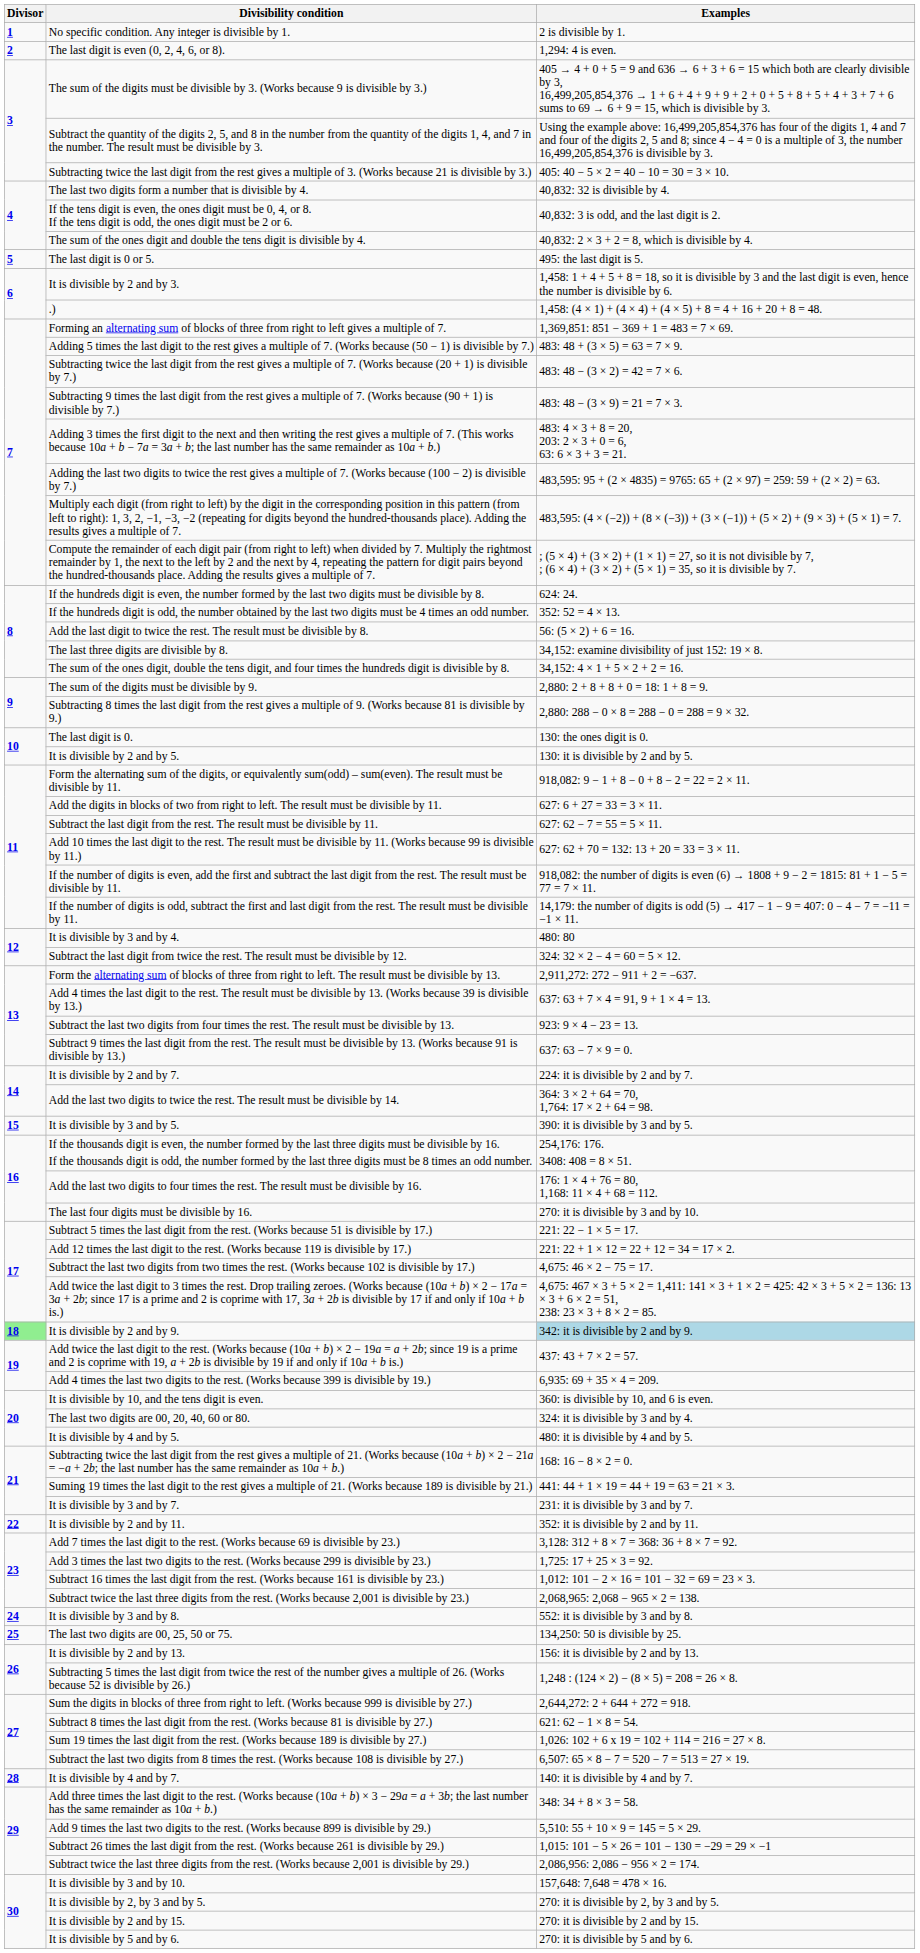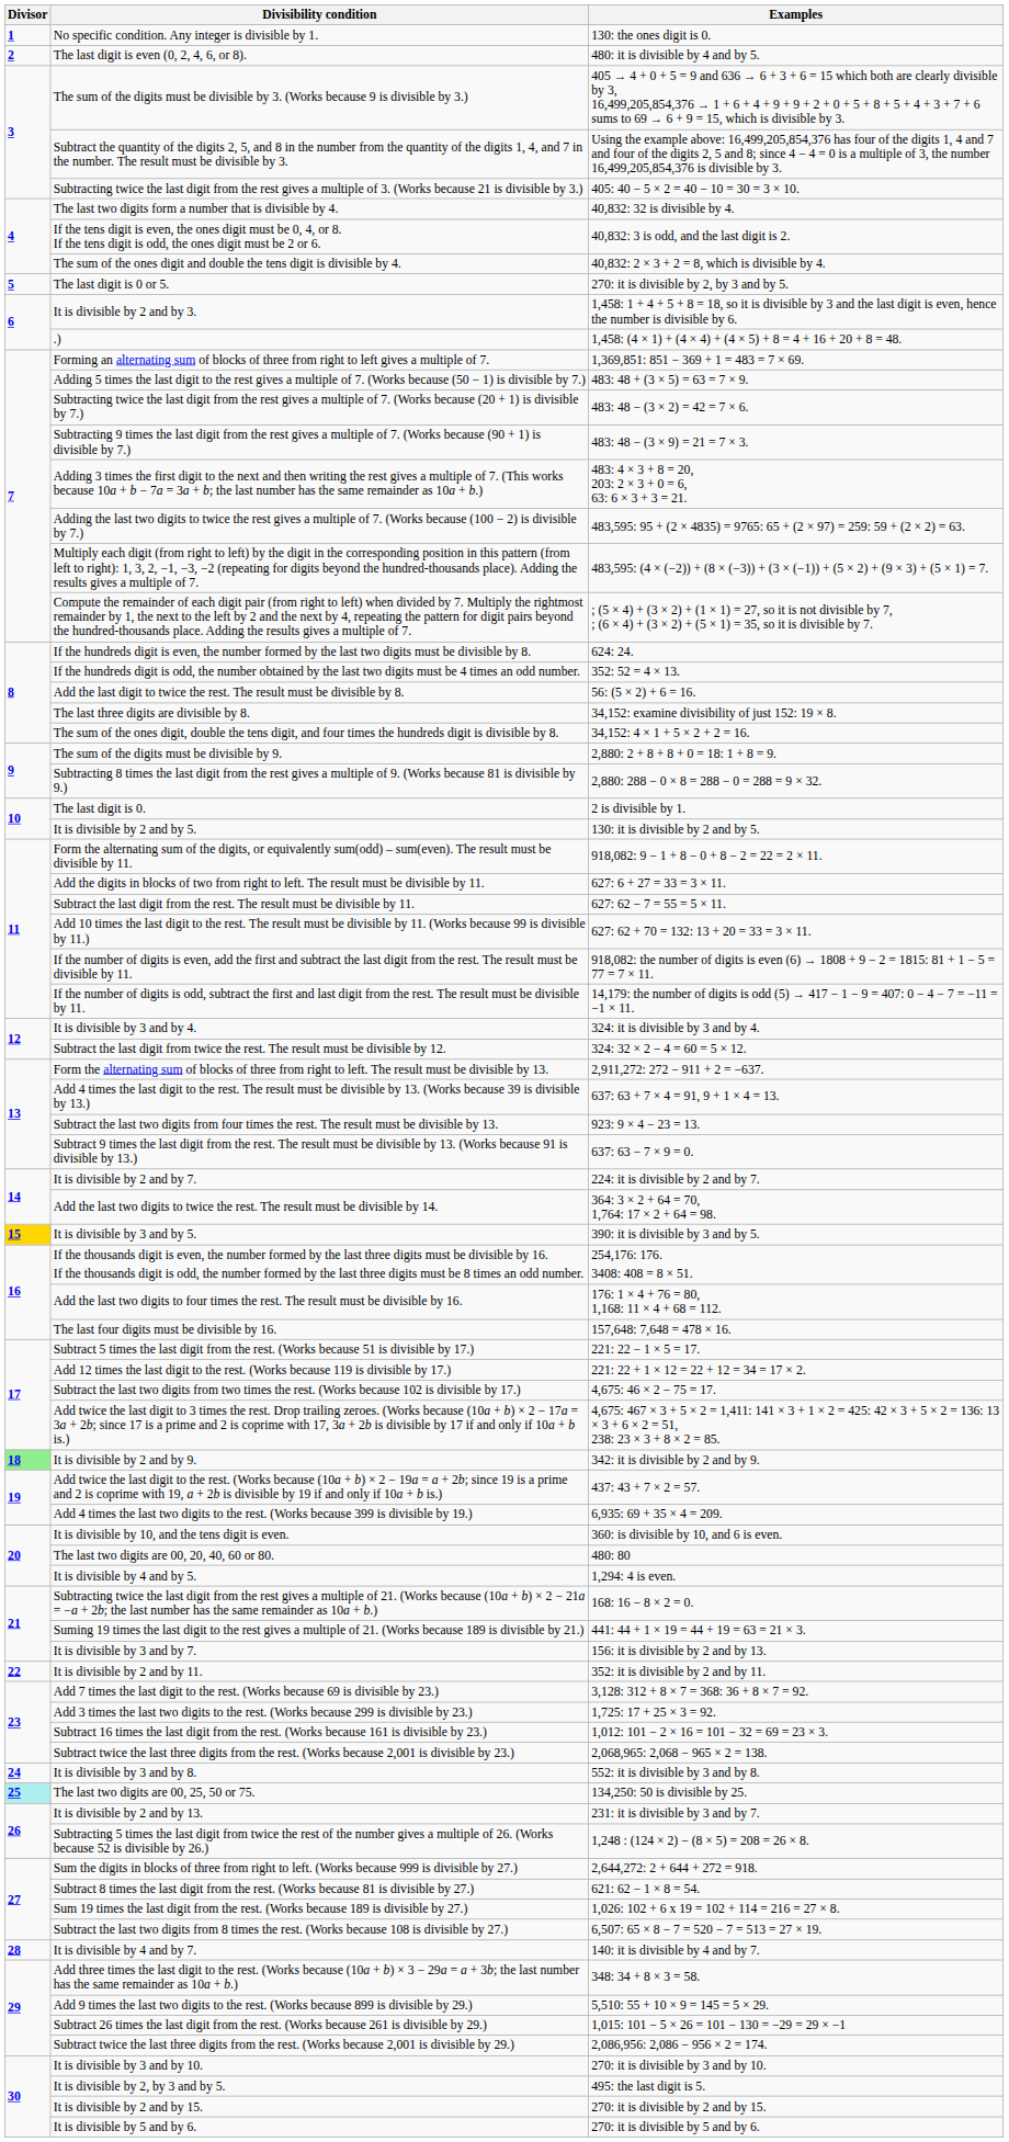 <table class="wikitable">
 <tr>
 <th>Divisor</th>
 <th>Divisibility condition</th>
 <th>Examples</th>
 </tr>
 <tr>
 <td id=1><strong><a href='#'>1</a></strong></td>
 <td>No specific condition. Any integer is divisible by 1.</td>
-<td>2 is divisible by 1.</td>
+<td>130: the ones digit is 0.</td>
 </tr>
 <tr>
 <td id=2><strong><a href='#'>2</a></strong></td>
 <td>The last digit is even (0, 2, 4, 6, or 8).</td>
-<td>1,294: 4 is even.</td>
+<td>480: it is divisible by 4 and by 5.</td>
 </tr>
 <tr>
 <td id=3 rowspan=3><strong><a href='#'>3</a></strong></td>
 <td>The sum of the digits must be divisible by 3. (Works because 9 is divisible by 3.)</td>
 <td>405 → 4 + 0 + 5 = 9 and 636 → 6 + 3 + 6 = 15 which both are clearly divisible by 3,<br>16,499,205,854,376 → 1 + 6 + 4 + 9 + 9 + 2 + 0 + 5 + 8 + 5 + 4 + 3 + 7 + 6 sums to 69 → 6 + 9 = 15, which is divisible by 3.</td>
 </tr>
 <tr>
 <td>Subtract the quantity of the digits 2, 5, and 8 in the number from the quantity of the digits 1, 4, and 7 in the number.  The result must be divisible by 3.</td>
 <td>Using the example above: 16,499,205,854,376 has four of the digits 1, 4 and 7 and four of the digits 2, 5 and 8; since 4 − 4 = 0 is a multiple of 3, the number 16,499,205,854,376 is divisible by 3.</td>
 </tr>
 <tr>
 <td>Subtracting twice the last digit from the rest gives a multiple of 3. (Works because 21 is divisible by 3.)</td>
 <td>405: 40 − 5 × 2 = 40 − 10 = 30 = 3 × 10.</td>
 </tr>
 <tr>
 <td id=4 rowspan=3><strong><a href='#'>4</a></strong></td>
 <td>The last two digits form a number that is divisible by 4.</td>
 <td>40,832: 32 is divisible by 4.</td>
 </tr>
 <tr>
 <td>If the tens digit is even, the ones digit must be 0, 4, or 8.<br>If the tens digit is odd, the ones digit must be 2 or 6.</td>
 <td>40,832: 3 is odd, and the last digit is 2.</td>
 </tr>
 <tr>
 <td>The sum of the ones digit and double the tens digit is divisible by 4.</td>
 <td>40,832: 2 × 3 + 2 = 8, which is divisible by 4.</td>
 </tr>
 <tr>
 <td id=5><strong><a href='#'>5</a></strong></td>
 <td>The last digit is 0 or 5.</td>
-<td>495: the last digit is 5.</td>
+<td>270: it is divisible by 2, by 3 and by 5.</td>
 </tr>
 <tr>
 <td id=6 rowspan=2><strong><a href='#'>6</a></strong></td>
 <td>It is divisible by 2 and by 3.</td>
 <td>1,458: 1 + 4 + 5 + 8 = 18, so it is divisible by 3 and the last digit is even, hence the number is divisible by 6.</td>
 </tr>
 <tr>
 <td>.)</td>
 <td>1,458: (4 × 1) + (4 × 4) + (4 × 5) + 8 = 4 + 16 + 20 + 8 = 48.</td>
 </tr>
 <tr>
 <td id=7 rowspan=8><strong><a href='#'>7</a></strong></td>
 <td>Forming an <a href='#'>alternating sum</a> of blocks of three from right to left gives a multiple of 7.</td>
 <td>1,369,851: 851 − 369 + 1 = 483 = 7 × 69.</td>
 </tr>
 <tr>
 <td>Adding 5 times the last digit to the rest gives a multiple of 7. (Works because (50 − 1) is divisible by 7.)</td>
 <td>483: 48 + (3 × 5) = 63 = 7 × 9.</td>
 </tr>
 <tr>
 <td>Subtracting twice the last digit from the rest gives a multiple of 7. (Works because (20 + 1) is divisible by 7.)</td>
 <td>483: 48 − (3 × 2) = 42 = 7 × 6.</td>
 </tr>
 <tr>
 <td>Subtracting 9 times the last digit from the rest gives a multiple of 7. (Works because (90 + 1) is divisible by 7.)</td>
 <td>483: 48 − (3 × 9) = 21 = 7 × 3.</td>
 </tr>
 <tr>
 <td>Adding 3 times the first digit to the next and then writing the rest gives a multiple of 7. (This works because 10<em>a</em> + <em>b</em> − 7<em>a</em> = 3<em>a</em> + <em>b</em>; the last number has the same remainder as 10<em>a</em> + <em>b</em>.)</td>
 <td>483: 4 × 3 + 8 = 20,<br> 203: 2 × 3 + 0 = 6,<br> 63: 6 × 3 + 3 = 21.</td>
 </tr>
 <tr>
 <td>Adding the last two digits to twice the rest gives a multiple of 7. (Works because (100 − 2) is divisible by 7.)</td>
 <td>483,595: 95 + (2 × 4835) = 9765: 65 + (2 × 97) = 259: 59 + (2 × 2) = 63.</td>
 </tr>
 <tr>
 <td>Multiply each digit (from right to left) by the digit in the corresponding position in this pattern (from left to right): 1, 3, 2, −1, −3, −2 (repeating for digits beyond the hundred-thousands place). Adding the results gives a multiple of 7.</td>
 <td>483,595: (4 × (−2)) + (8 × (−3)) + (3 × (−1)) + (5 × 2) + (9 × 3) + (5 × 1) = 7.</td>
 </tr>
 <tr>
 <td>Compute the remainder of each digit pair (from right to left) when divided by 7. Multiply the rightmost remainder by 1, the next to the left by 2 and the next by 4, repeating the pattern for digit pairs beyond the hundred-thousands place. Adding the results gives a multiple of 7.</td>
 <td>; (5 × 4) + (3 × 2) + (1 × 1) = 27, so it is not divisible by 7,<br>; (6 × 4) + (3 × 2) + (5 × 1) = 35, so it is divisible by 7.</td>
 </tr>
 <tr>
 <td id=8 rowspan=5><strong><a href='#'>8</a></strong></td>
 <td>If the hundreds digit is even, the number formed by the last two digits must be divisible by 8.</td>
 <td>624: 24.</td>
 </tr>
 <tr>
 <td>If the hundreds digit is odd, the number obtained by the last two digits must be 4 times an odd number.</td>
 <td>352: 52 = 4 × 13.</td>
 </tr>
 <tr>
 <td>Add the last digit to twice the rest. The result must be divisible by 8.</td>
 <td>56: (5 × 2) + 6 = 16.</td>
 </tr>
 <tr>
 <td>The last three digits are divisible by 8.</td>
 <td>34,152: examine divisibility of just 152: 19 × 8.</td>
 </tr>
 <tr>
 <td>The sum of the ones digit, double the tens digit, and four times the hundreds digit is divisible by 8.</td>
 <td>34,152: 4 × 1 + 5 × 2 + 2 = 16.</td>
 </tr>
 <tr>
 <td id=9 rowspan=2><strong><a href='#'>9</a></strong></td>
 <td>The sum of the digits must be divisible by 9.</td>
 <td>2,880: 2 + 8 + 8 + 0 = 18: 1 + 8 = 9.</td>
 </tr>
 <tr>
 <td>Subtracting 8 times the last digit from the rest gives a multiple of 9. (Works because 81 is divisible by 9.)</td>
 <td>2,880: 288 − 0 × 8 = 288 − 0 = 288 = 9 × 32.</td>
 </tr>
 <tr>
 <td id=10 rowspan=2><strong><a href='#'>10</a></strong></td>
 <td>The last digit is 0.</td>
-<td>130: the ones digit is 0.</td>
+<td>2 is divisible by 1.</td>
 </tr>
 <tr>
 <td>It is divisible by 2 and by 5.</td>
 <td>130: it is divisible by 2 and by 5.</td>
 </tr>
 <tr>
 <td id=11 rowspan=6><strong><a href='#'>11</a></strong></td>
 <td>Form the alternating sum of the digits, or equivalently sum(odd) – sum(even). The result must be divisible by 11.</td>
 <td>918,082: 9 − 1 + 8 − 0 + 8 − 2 = 22 = 2 × 11.</td>
 </tr>
 <tr>
 <td>Add the digits in blocks of two from right to left. The result must be divisible by 11.</td>
 <td>627: 6 + 27 = 33 = 3 × 11.</td>
 </tr>
 <tr>
 <td>Subtract the last digit from the rest. The result must be divisible by 11.</td>
 <td>627: 62 − 7 = 55 = 5 × 11.</td>
 </tr>
 <tr>
 <td>Add 10 times the last digit to the rest. The result must be divisible by 11. (Works because 99 is divisible by 11.)</td>
 <td>627: 62 + 70 = 132: 13 + 20 = 33 = 3 × 11.</td>
 </tr>
 <tr>
 <td>If the number of digits is even, add the first and subtract the last digit from the rest. The result must be divisible by 11.</td>
 <td>918,082: the number of digits is even (6) → 1808 + 9 − 2 = 1815: 81 + 1 − 5 = 77 = 7 × 11.</td>
 </tr>
 <tr>
 <td>If the number of digits is odd, subtract the first and last digit from the rest. The result must be divisible by 11.</td>
 <td>14,179: the number of digits is odd (5) → 417 − 1 − 9 = 407: 0 − 4 − 7 = −11 = −1 × 11.</td>
 </tr>
 <tr>
 <td id=12 rowspan=2><strong><a href='#'>12</a></strong></td>
 <td>It is divisible by 3 and by 4.</td>
-<td>480: 80</td>
+<td>324: it is divisible by 3 and by 4.</td>
 </tr>
 <tr>
 <td>Subtract the last digit from twice the rest. The result must be divisible by 12.</td>
 <td>324: 32 × 2 − 4 = 60 = 5 × 12.</td>
 </tr>
 <tr>
 <td id=13 rowspan=4><strong><a href='#'>13</a></strong></td>
 <td>Form the <a href='#'>alternating sum</a> of blocks of three from right to left. The result must be divisible by 13.</td>
 <td>2,911,272: 272 − 911 + 2 = −637.</td>
 </tr>
 <tr>
 <td>Add 4 times the last digit to the rest. The result must be divisible by 13. (Works because 39 is divisible by 13.)</td>
 <td>637:  63 + 7 × 4 = 91, 9 + 1 × 4 = 13.</td>
 </tr>
 <tr>
 <td>Subtract the last two digits from four times the rest. The result must be divisible by 13.</td>
 <td>923: 9 × 4 − 23 = 13.</td>
 </tr>
 <tr>
 <td>Subtract 9 times the last digit from the rest. The result must be divisible by 13. (Works because 91 is divisible by 13.)</td>
 <td>637: 63 − 7 × 9 = 0.</td>
 </tr>
 <tr>
 <td id=14 rowspan=2><strong><a href='#'>14</a></strong></td>
 <td>It is divisible by 2 and by 7.</td>
 <td>224: it is divisible by 2 and by 7.</td>
 </tr>
 <tr>
 <td>Add the last two digits to twice the rest. The result must be divisible by 14.</td>
 <td>364: 3 × 2 + 64 = 70,<br>1,764: 17 × 2 + 64 = 98.</td>
 </tr>
 <tr>
-<td id=15><strong><a href='#'>15</a></strong></td>
+<td id=15 style="background: gold;"><strong><a href='#'>15</a></strong></td>
 <td>It is divisible by 3 and by 5.</td>
 <td>390: it is divisible by 3 and by 5.</td>
 </tr>
 <tr>
 <td id=16 rowspan=4><strong><a href='#'>16</a></strong></td>
 <td style="border-bottom: hidden;">If the thousands digit is even, the number formed by the last three digits must be divisible by 16.</td>
 <td style="border-bottom: hidden;">254,176: 176.</td>
 </tr>
 <tr>
 <td>If the thousands digit is odd, the number formed by the last three digits must be 8 times an odd number.</td>
 <td>3408: 408 = 8 × 51.</td>
 </tr>
 <tr>
 <td>Add the last two digits to four times the rest. The result must be divisible by 16.</td>
 <td>176: 1 × 4 + 76 = 80,<br> 1,168: 11 × 4 + 68 = 112.</td>
 </tr>
 <tr>
 <td>The last four digits must be divisible by 16.</td>
-<td>270: it is divisible by 3 and by 10.</td>
+<td>157,648: 7,648 = 478 × 16.</td>
 </tr>
 <tr>
 <td id=17 rowspan=4><strong><a href='#'>17</a></strong></td>
 <td>Subtract 5 times the last digit from the rest. (Works because 51 is divisible by 17.)</td>
 <td>221:  22 − 1 × 5 = 17.</td>
 </tr>
 <tr>
 <td>Add 12 times the last digit to the rest. (Works because 119 is divisible by 17.)</td>
 <td>221: 22 + 1 × 12 = 22 + 12 = 34 = 17 × 2.</td>
 </tr>
 <tr>
 <td>Subtract the last two digits from two times the rest. (Works because 102 is divisible by 17.)</td>
 <td>4,675: 46 × 2 − 75 = 17.</td>
 </tr>
 <tr>
 <td>Add twice the last digit to 3 times the rest. Drop trailing zeroes. (Works because (10<em>a</em> + <em>b</em>) × 2 − 17<em>a</em> = 3<em>a</em> + 2<em>b</em>; since 17 is a prime and 2 is coprime with 17, 3<em>a</em> + 2<em>b</em> is divisible by 17 if and only if 10<em>a</em> + <em>b</em> is.)</td>
 <td>4,675: 467 × 3 + 5 × 2 = 1,411: 141 × 3 + 1 × 2 = 425: 42 × 3 + 5 × 2 = 136: 13 × 3 + 6 × 2 = 51,<br> 238: 23 × 3 + 8 × 2 = 85.</td>
 </tr>
 <tr>
 <td id=18 style="background: lightgreen;"><strong><a href='#'>18</a></strong></td>
 <td>It is divisible by 2 and by 9.</td>
-<td style="background: lightblue;">342: it is divisible by 2 and by 9.</td>
+<td>342: it is divisible by 2 and by 9.</td>
 </tr>
 <tr>
 <td id=19 rowspan=2><strong><a href='#'>19</a></strong></td>
 <td>Add twice the last digit to the rest. (Works because (10<em>a</em> + <em>b</em>) × 2 − 19<em>a</em> = <em>a</em> + 2<em>b</em>; since 19 is a prime and 2 is coprime with 19, <em>a</em> + 2<em>b</em> is divisible by 19 if and only if 10<em>a</em> + <em>b</em> is.)</td>
 <td>437: 43 + 7 × 2 = 57.</td>
 </tr>
 <tr>
 <td>Add 4 times the last two digits to the rest. (Works because 399 is divisible by 19.)</td>
 <td>6,935: 69 + 35 × 4 = 209.</td>
 </tr>
 <tr>
 <td id=20 rowspan=3><strong><a href='#'>20</a></strong></td>
 <td>It is divisible by 10, and the tens digit is even.</td>
 <td>360: is divisible by 10, and 6 is even.</td>
 </tr>
 <tr>
 <td>The last two digits are 00, 20, 40, 60 or 80.</td>
-<td>324: it is divisible by 3 and by 4.</td>
+<td>480: 80</td>
 </tr>
 <tr>
 <td>It is divisible by 4 and by 5.</td>
-<td>480: it is divisible by 4 and by 5.</td>
+<td>1,294: 4 is even.</td>
 </tr>
 <tr>
 <td id=21 rowspan=3><strong><a href='#'>21</a></strong></td>
 <td>Subtracting twice the last digit from the rest gives a multiple of 21. (Works because (10<em>a</em> + <em>b</em>) × 2 − 21<em>a</em> = −<em>a</em> + 2<em>b</em>; the last number has the same remainder as 10<em>a</em> + <em>b</em>.)</td>
 <td>168: 16 − 8 × 2 = 0.</td>
 </tr>
 <tr>
 <td>Suming 19 times the last digit to the rest gives a multiple of 21. (Works because 189 is divisible by 21.)</td>
 <td>441: 44 + 1 × 19 = 44 + 19 = 63 = 21 × 3.</td>
 </tr>
 <tr>
 <td>It is divisible by 3 and by 7.</td>
-<td>231: it is divisible by 3 and by 7.</td>
+<td>156: it is divisible by 2 and by 13.</td>
 </tr>
 <tr>
 <td id=22><strong><a href='#'>22</a></strong></td>
 <td>It is divisible by 2 and by 11.</td>
 <td>352: it is divisible by 2 and by 11.</td>
 </tr>
 <tr>
 <td id=23 rowspan=4><strong><a href='#'>23</a></strong></td>
 <td>Add 7 times the last digit to the rest. (Works because 69 is divisible by 23.)</td>
 <td>3,128: 312 + 8 × 7 = 368: 36 + 8 × 7 = 92.</td>
 </tr>
 <tr>
 <td>Add 3 times the last two digits to the rest. (Works because 299 is divisible by 23.)</td>
 <td>1,725: 17 + 25 × 3 = 92.</td>
 </tr>
 <tr>
 <td>Subtract 16 times the last digit from the rest. (Works because 161 is divisible by 23.)</td>
 <td>1,012: 101 − 2 × 16 = 101 − 32 = 69 = 23 × 3.</td>
 </tr>
 <tr>
 <td>Subtract twice the last three digits from the rest. (Works because 2,001 is divisible by 23.)</td>
 <td>2,068,965: 2,068 − 965 × 2 = 138.</td>
 </tr>
 <tr>
 <td id=24><strong><a href='#'>24</a></strong></td>
 <td>It is divisible by 3 and by 8.</td>
 <td>552: it is divisible by 3 and by 8.</td>
 </tr>
 <tr>
-<td id=25><strong><a href='#'>25</a></strong></td>
+<td id=25 style="background: paleturquoise;"><strong><a href='#'>25</a></strong></td>
 <td>The last two digits are 00, 25, 50 or 75.</td>
 <td>134,250: 50 is divisible by 25.</td>
 </tr>
 <tr>
 <td id=26 rowspan=2><strong><a href='#'>26</a></strong></td>
 <td>It is divisible by 2 and by 13.</td>
-<td>156: it is divisible by 2 and by 13.</td>
+<td>231: it is divisible by 3 and by 7.</td>
 </tr>
 <tr>
 <td>Subtracting 5 times the last digit from twice the rest of the number gives a multiple of 26. (Works because 52 is divisible by 26.)</td>
 <td>1,248 : (124 × 2) − (8 × 5) = 208 = 26 × 8.</td>
 </tr>
 <tr>
 <td id=27 rowspan=4><strong><a href='#'>27</a></strong></td>
 <td>Sum the digits in blocks of three from right to left. (Works because 999 is divisible by 27.)</td>
 <td>2,644,272: 2 + 644 + 272 = 918.</td>
 </tr>
 <tr>
 <td>Subtract 8 times the last digit from the rest. (Works because 81 is divisible by 27.)</td>
 <td>621: 62 − 1 × 8 = 54.</td>
 </tr>
 <tr>
 <td>Sum 19 times the last digit from the rest. (Works because 189 is divisible by 27.)</td>
 <td>1,026: 102 + 6 x 19 = 102 + 114 = 216 = 27 × 8.</td>
 </tr>
 <tr>
 <td>Subtract the last two digits from 8 times the rest. (Works because 108 is divisible by 27.)</td>
 <td>6,507: 65 × 8 − 7 = 520 − 7 = 513 = 27 × 19.</td>
 </tr>
 <tr>
 <td id=28><strong><a href='#'>28</a></strong></td>
 <td>It is divisible by 4 and by 7.</td>
 <td>140: it is divisible by 4 and by 7.</td>
 </tr>
 <tr>
 <td id=29 rowspan=4><strong><a href='#'>29</a></strong></td>
 <td>Add three times the last digit to the rest. (Works because (10<em>a</em> + <em>b</em>) × 3 − 29<em>a</em> = <em>a</em> + 3<em>b</em>; the last number has the same remainder as 10<em>a</em> + <em>b</em>.)</td>
 <td>348: 34 + 8 × 3 = 58.</td>
 </tr>
 <tr>
 <td>Add 9 times the last two digits to the rest. (Works because 899 is divisible by 29.)</td>
 <td>5,510: 55 + 10 × 9 = 145 = 5 × 29.</td>
 </tr>
 <tr>
 <td>Subtract 26 times the last digit from the rest. (Works because 261 is divisible by 29.)</td>
 <td>1,015: 101 − 5 × 26 = 101 − 130 = −29 = 29 × −1</td>
 </tr>
 <tr>
 <td>Subtract twice the last three digits from the rest. (Works because 2,001 is divisible by 29.)</td>
 <td>2,086,956: 2,086 − 956 × 2 = 174.</td>
 </tr>
 <tr>
 <td id=30 rowspan=4><strong><a href='#'>30</a></strong></td>
 <td>It is divisible by 3 and by 10.</td>
-<td>157,648: 7,648 = 478 × 16.</td>
+<td>270: it is divisible by 3 and by 10.</td>
 </tr>
 <tr>
 <td>It is divisible by 2, by 3 and by 5.</td>
-<td>270: it is divisible by 2, by 3 and by 5.</td>
+<td>495: the last digit is 5.</td>
 </tr>
 <tr>
 <td>It is divisible by 2 and by 15.</td>
 <td>270: it is divisible by 2 and by 15.</td>
 </tr>
 <tr>
 <td>It is divisible by 5 and by 6.</td>
 <td>270: it is divisible by 5 and by 6.</td>
 </tr>
 </table>
